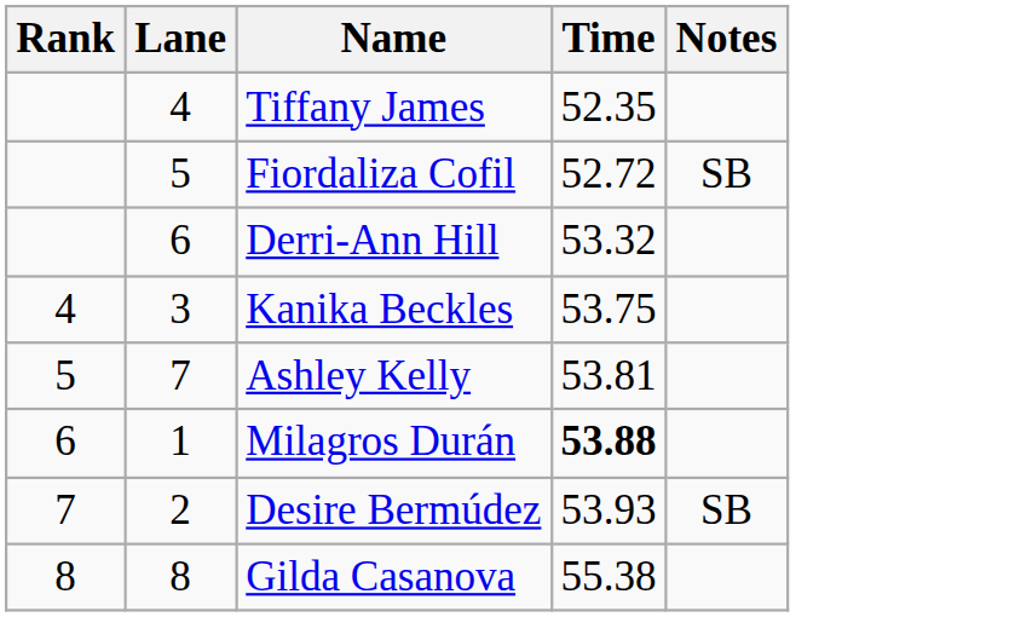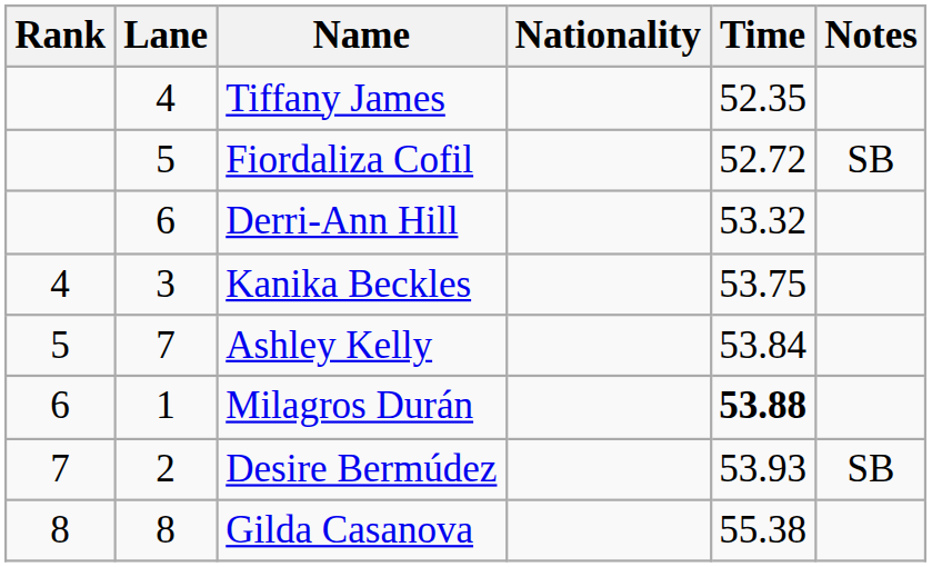 <table class="wikitable sortable" style="text-align:center">
 <tr>
 <th>Rank</th>
 <th>Lane</th>
 <th>Name</th>
+<th>Nationality</th>
 <th>Time</th>
 <th>Notes</th>
 </tr>
 <tr>
 <td></td>
 <td>4</td>
 <td align=left><a href='#'>Tiffany James</a></td>
+<td align=left></td>
 <td>52.35</td>
 <td></td>
 </tr>
 <tr>
 <td></td>
 <td>5</td>
 <td align=left><a href='#'>Fiordaliza Cofil</a></td>
+<td align=left></td>
 <td>52.72</td>
 <td>SB</td>
 </tr>
 <tr>
 <td></td>
 <td>6</td>
 <td align=left><a href='#'>Derri-Ann Hill</a></td>
+<td align=left></td>
 <td>53.32</td>
 <td></td>
 </tr>
 <tr>
 <td>4</td>
 <td>3</td>
 <td align=left><a href='#'>Kanika Beckles</a></td>
+<td align=left></td>
 <td>53.75</td>
 <td></td>
 </tr>
 <tr>
 <td>5</td>
 <td>7</td>
 <td align=left><a href='#'>Ashley Kelly</a></td>
-<td>53.81</td>
+<td align=left></td>
+<td>53.84</td>
 <td></td>
 </tr>
 <tr>
 <td>6</td>
 <td>1</td>
 <td align=left><a href='#'>Milagros Durán</a></td>
+<td align=left></td>
 <td><strong>53.88</strong></td>
 <td></td>
 </tr>
 <tr>
 <td>7</td>
 <td>2</td>
 <td align=left><a href='#'>Desire Bermúdez</a></td>
+<td align=left></td>
 <td>53.93</td>
 <td>SB</td>
 </tr>
 <tr>
 <td>8</td>
 <td>8</td>
 <td align=left><a href='#'>Gilda Casanova</a></td>
+<td align=left></td>
 <td>55.38</td>
 <td></td>
 </tr>
 </table>
